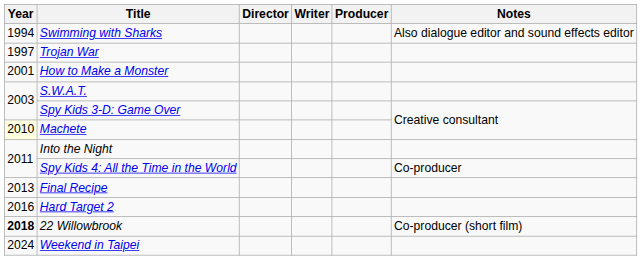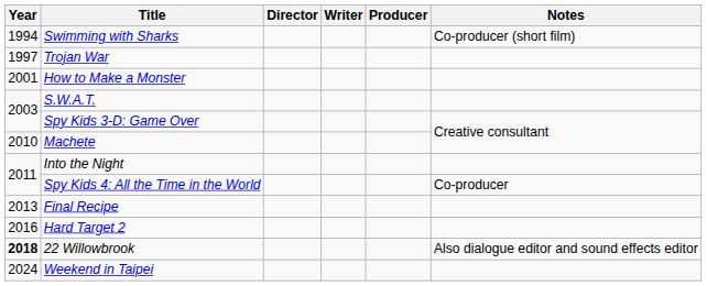 <table class="wikitable sortable">
 <tr>
 <th>Year</th>
 <th>Title</th>
 <th>Director</th>
 <th>Writer</th>
 <th>Producer</th>
 <th>Notes</th>
 </tr>
 <tr>
 <td>1994</td>
 <td><em><a href='#'>Swimming with Sharks</a></em></td>
 <td></td>
 <td></td>
 <td></td>
-<td>Also dialogue editor and sound effects editor</td>
+<td>Co-producer (short film)</td>
 </tr>
 <tr>
 <td>1997</td>
 <td><em><a href='#'>Trojan War</a></em></td>
 <td></td>
 <td></td>
 <td></td>
 <td></td>
 </tr>
 <tr>
 <td>2001</td>
 <td><em><a href='#'>How to Make a Monster</a></em></td>
 <td></td>
 <td></td>
 <td></td>
 <td></td>
 </tr>
 <tr>
 <td rowspan="2">2003</td>
 <td><em><a href='#'>S.W.A.T.</a></em></td>
 <td></td>
 <td></td>
 <td></td>
 <td></td>
 </tr>
 <tr>
 <td><em><a href='#'>Spy Kids 3-D: Game Over</a></em></td>
 <td></td>
 <td></td>
 <td></td>
 <td rowspan="2">Creative consultant</td>
 </tr>
 <tr>
-<td style="background: lightyellow;">2010</td>
+<td>2010</td>
 <td><em><a href='#'>Machete</a></em></td>
 <td></td>
 <td></td>
 <td></td>
 </tr>
 <tr>
 <td rowspan="2">2011</td>
 <td><em>Into the Night</em></td>
 <td></td>
 <td></td>
 <td></td>
 <td></td>
 </tr>
 <tr>
 <td><em><a href='#'>Spy Kids 4: All the Time in the World</a></em></td>
 <td></td>
 <td></td>
 <td></td>
 <td>Co-producer</td>
 </tr>
 <tr>
 <td>2013</td>
 <td><em><a href='#'>Final Recipe</a></em></td>
 <td></td>
 <td></td>
 <td></td>
 <td></td>
 </tr>
 <tr>
 <td>2016</td>
 <td><em><a href='#'>Hard Target 2</a></em></td>
 <td></td>
 <td></td>
 <td></td>
 <td></td>
 </tr>
 <tr>
 <td><strong>2018</strong></td>
 <td><em>22 Willowbrook</em></td>
 <td></td>
 <td></td>
 <td></td>
-<td>Co-producer (short film)</td>
+<td>Also dialogue editor and sound effects editor</td>
 </tr>
 <tr>
 <td>2024</td>
 <td><em><a href='#'>Weekend in Taipei</a></em></td>
 <td></td>
 <td></td>
 <td></td>
 <td></td>
 </tr>
 </table>
